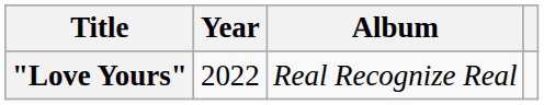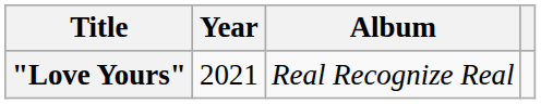 <table class="wikitable plainrowheaders" style="text-align:center;">
 <tr>
 <th scope="col">Title</th>
 <th scope="col">Year</th>
 <th scope="col">Album</th>
 <th scope="col"></th>
 </tr>
 <tr>
 <th scope="row">"Love Yours"<br></th>
-<td>2022</td>
+<td>2021</td>
 <td><em>Real Recognize Real</em></td>
 <td></td>
 </tr>
 </table>
